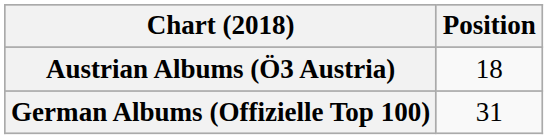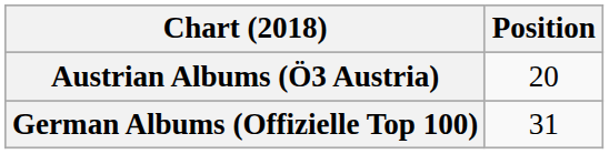 <table class="wikitable sortable plainrowheaders" style="text-align:center">
 <tr>
 <th scope="col">Chart (2018)</th>
 <th scope="col">Position</th>
 </tr>
 <tr>
 <th scope="row">Austrian Albums (Ö3 Austria)</th>
-<td>18</td>
+<td>20</td>
 </tr>
 <tr>
 <th scope="row">German Albums (Offizielle Top 100)</th>
 <td>31</td>
 </tr>
 </table>
